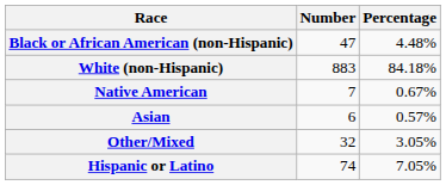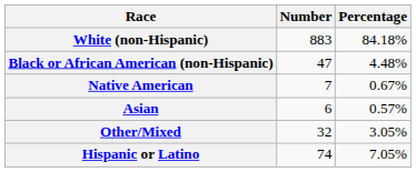 <table class="wikitable" style="text-align:right">
 <tr>
 <th scope="col">Race</th>
 <th scope="col">Number</th>
 <th scope="col">Percentage</th>
 </tr>
 <tr>
+<th scope="row"><a href='#'>White</a> (non-Hispanic)</th>
+<td>883</td>
+<td>84.18%</td>
+</tr>
+<tr>
 <th scope="row"><a href='#'>Black or African American</a> (non-Hispanic)</th>
 <td>47</td>
 <td>4.48%</td>
-</tr>
-<tr>
-<th scope="row"><a href='#'>White</a> (non-Hispanic)</th>
-<td>883</td>
-<td>84.18%</td>
 </tr>
 <tr>
 <th scope="row"><a href='#'>Native American</a></th>
 <td>7</td>
 <td>0.67%</td>
 </tr>
 <tr>
 <th scope="row"><a href='#'>Asian</a></th>
 <td>6</td>
 <td>0.57%</td>
 </tr>
 <tr>
 <th scope="row"><a href='#'>Other/Mixed</a></th>
 <td>32</td>
 <td>3.05%</td>
 </tr>
 <tr>
 <th scope="row"><a href='#'>Hispanic</a> or <a href='#'>Latino</a></th>
 <td>74</td>
 <td>7.05%</td>
 </tr>
 </table>
